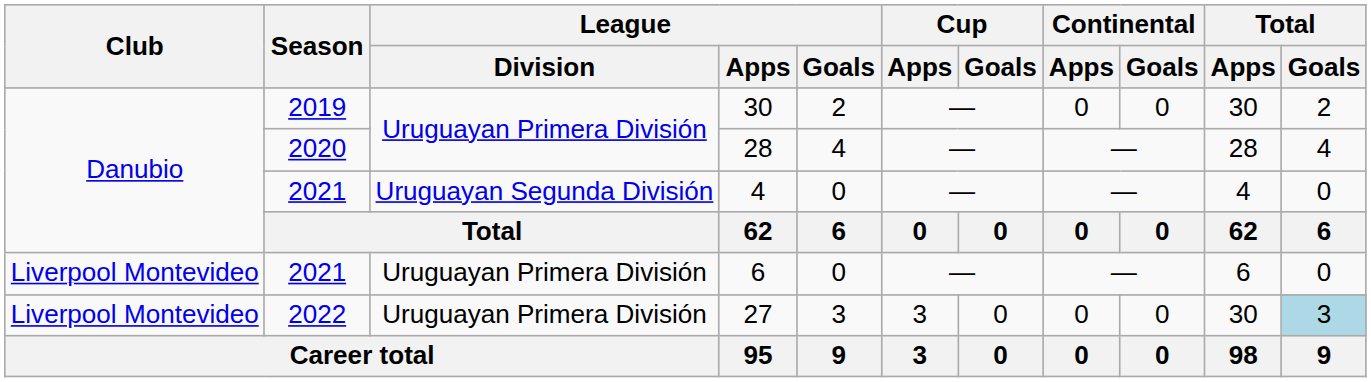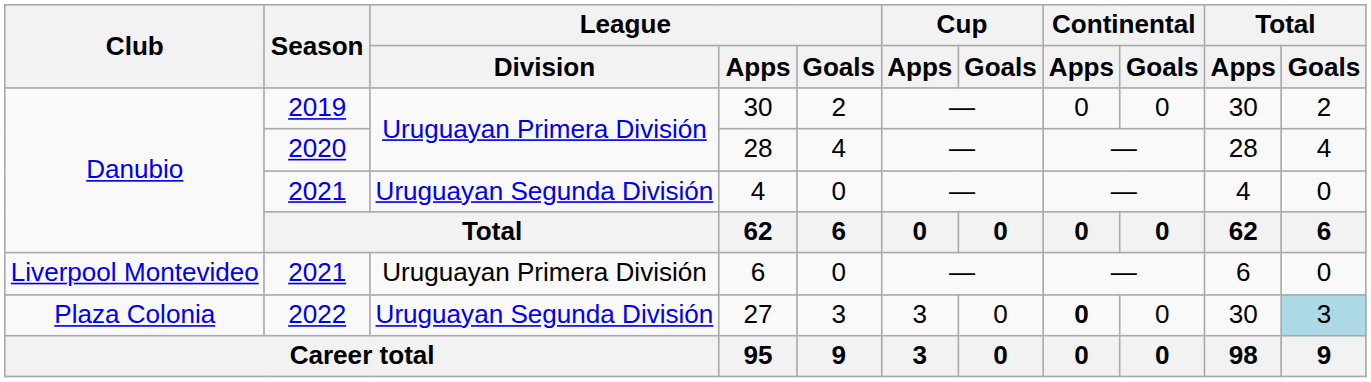 <table class="wikitable" Style="text-align: center">
 <tr>
 <th rowspan="2">Club</th>
 <th rowspan="2">Season</th>
 <th colspan="3">League</th>
 <th colspan="2">Cup</th>
 <th colspan="2">Continental</th>
 <th colspan="2">Total</th>
 </tr>
 <tr>
 <th>Division</th>
 <th>Apps</th>
 <th>Goals</th>
 <th>Apps</th>
 <th>Goals</th>
 <th>Apps</th>
 <th>Goals</th>
 <th>Apps</th>
 <th>Goals</th>
 </tr>
 <tr>
 <td rowspan="4"><a href='#'>Danubio</a></td>
 <td><a href='#'>2019</a></td>
 <td rowspan="2"><a href='#'>Uruguayan Primera División</a></td>
 <td>30</td>
 <td>2</td>
 <td colspan="2">—</td>
 <td>0</td>
 <td>0</td>
 <td>30</td>
 <td>2</td>
 </tr>
 <tr>
 <td><a href='#'>2020</a></td>
 <td>28</td>
 <td>4</td>
 <td colspan="2">—</td>
 <td colspan="2">—</td>
 <td>28</td>
 <td>4</td>
 </tr>
 <tr>
 <td><a href='#'>2021</a></td>
 <td><a href='#'>Uruguayan Segunda División</a></td>
 <td>4</td>
 <td>0</td>
 <td colspan="2">—</td>
 <td colspan="2">—</td>
 <td>4</td>
 <td>0</td>
 </tr>
 <tr>
 <th colspan="2">Total</th>
 <th>62</th>
 <th>6</th>
 <th>0</th>
 <th>0</th>
 <th>0</th>
 <th>0</th>
 <th>62</th>
 <th>6</th>
 </tr>
 <tr>
 <td><a href='#'>Liverpool Montevideo</a></td>
 <td><a href='#'>2021</a></td>
 <td>Uruguayan Primera División</td>
 <td>6</td>
 <td>0</td>
 <td colspan="2">—</td>
 <td colspan="2">—</td>
 <td>6</td>
 <td>0</td>
 </tr>
 <tr>
-<td><a href='#'>Liverpool Montevideo</a></td>
+<td><a href='#'>Plaza Colonia</a></td>
 <td><a href='#'>2022</a></td>
-<td>Uruguayan Primera División</td>
+<td><a href='#'>Uruguayan Segunda División</a></td>
 <td>27</td>
 <td>3</td>
 <td>3</td>
 <td>0</td>
-<td>0</td>
+<td><strong>0</strong></td>
 <td>0</td>
 <td>30</td>
 <td style="background: lightblue;">3</td>
 </tr>
 <tr>
 <th colspan="3">Career total</th>
 <th>95</th>
 <th>9</th>
 <th>3</th>
 <th>0</th>
 <th>0</th>
 <th>0</th>
 <th>98</th>
 <th>9</th>
 </tr>
 </table>
